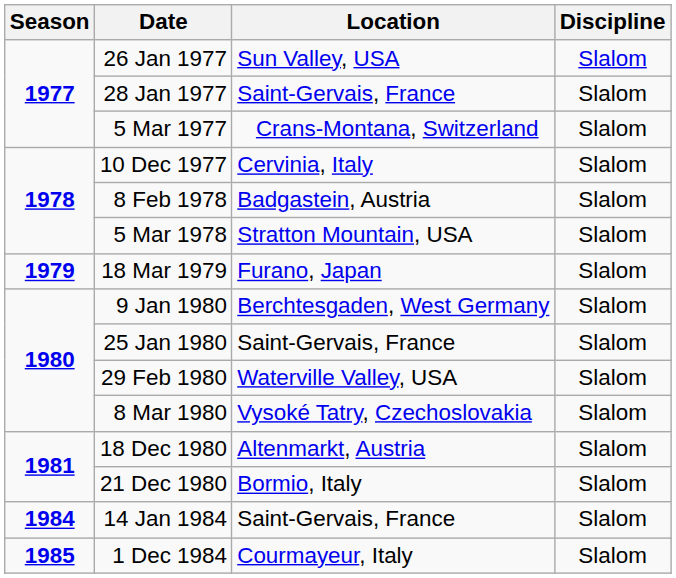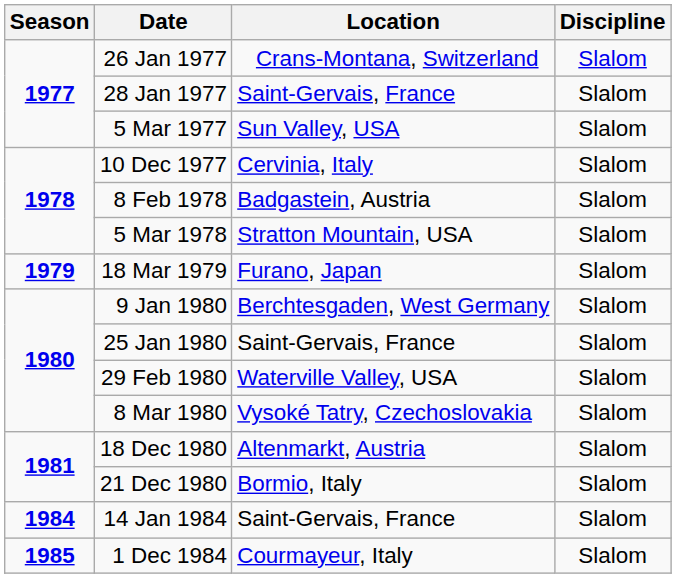 <table class="wikitable">
 <tr>
 <th>Season</th>
 <th>Date</th>
 <th>Location</th>
 <th>Discipline</th>
 </tr>
 <tr>
 <td align=center rowspan=3><strong><a href='#'>1977</a></strong></td>
 <td align=right>26 Jan 1977</td>
-<td> <a href='#'>Sun Valley</a>, <a href='#'>USA</a></td>
+<td>   <a href='#'>Crans-Montana</a>, <a href='#'>Switzerland</a></td>
 <td align=center><a href='#'>Slalom</a></td>
 </tr>
 <tr>
 <td align=right>28 Jan 1977</td>
 <td> <a href='#'>Saint-Gervais</a>, <a href='#'>France</a></td>
 <td align=center>Slalom</td>
 </tr>
 <tr>
 <td align=right>5 Mar 1977</td>
-<td>   <a href='#'>Crans-Montana</a>, <a href='#'>Switzerland</a></td>
+<td> <a href='#'>Sun Valley</a>, <a href='#'>USA</a></td>
 <td align=center>Slalom</td>
 </tr>
 <tr>
 <td align=center rowspan=3><strong><a href='#'>1978</a></strong></td>
 <td align=right>10 Dec 1977</td>
 <td> <a href='#'>Cervinia</a>, <a href='#'>Italy</a></td>
 <td align=center>Slalom</td>
 </tr>
 <tr>
 <td align=right>8 Feb 1978</td>
 <td> <a href='#'>Badgastein</a>, Austria</td>
 <td align=center>Slalom</td>
 </tr>
 <tr>
 <td align=right>5 Mar 1978</td>
 <td> <a href='#'>Stratton Mountain</a>, USA</td>
 <td align=center>Slalom</td>
 </tr>
 <tr>
 <td align=center><strong><a href='#'>1979</a></strong></td>
 <td align=right>18 Mar 1979</td>
 <td> <a href='#'>Furano</a>, <a href='#'>Japan</a></td>
 <td align=center>Slalom</td>
 </tr>
 <tr>
 <td align=center rowspan=4><strong><a href='#'>1980</a></strong></td>
 <td align=right>9 Jan 1980</td>
 <td> <a href='#'>Berchtesgaden</a>, <a href='#'>West Germany</a></td>
 <td align=center>Slalom</td>
 </tr>
 <tr>
 <td align=right>25 Jan 1980</td>
 <td> Saint-Gervais, France</td>
 <td align=center>Slalom</td>
 </tr>
 <tr>
 <td align=right>29 Feb 1980</td>
 <td> <a href='#'>Waterville Valley</a>, USA</td>
 <td align=center>Slalom</td>
 </tr>
 <tr>
 <td align=right>8 Mar 1980</td>
 <td> <a href='#'>Vysoké Tatry</a>, <a href='#'>Czechoslovakia</a></td>
 <td align=center>Slalom</td>
 </tr>
 <tr>
 <td align=center rowspan=2><strong><a href='#'>1981</a></strong></td>
 <td align=right>18 Dec 1980</td>
 <td> <a href='#'>Altenmarkt</a>, <a href='#'>Austria</a></td>
 <td align=center>Slalom</td>
 </tr>
 <tr>
 <td align=right>21 Dec 1980</td>
 <td> <a href='#'>Bormio</a>, Italy</td>
 <td align=center>Slalom</td>
 </tr>
 <tr>
 <td align=center><strong><a href='#'>1984</a></strong></td>
 <td align=right>14 Jan 1984</td>
 <td> Saint-Gervais, France</td>
 <td align=center>Slalom</td>
 </tr>
 <tr>
 <td align=center><strong><a href='#'>1985</a></strong></td>
 <td align=right>1 Dec 1984</td>
 <td> <a href='#'>Courmayeur</a>, Italy</td>
 <td align=center>Slalom</td>
 </tr>
 </table>
